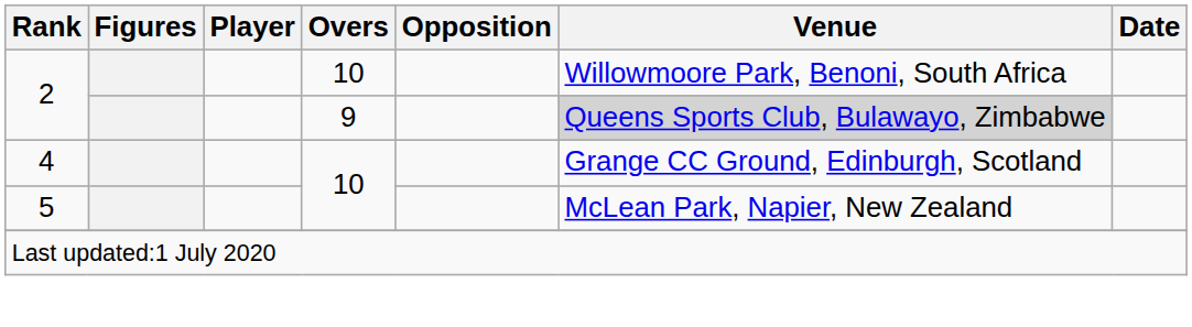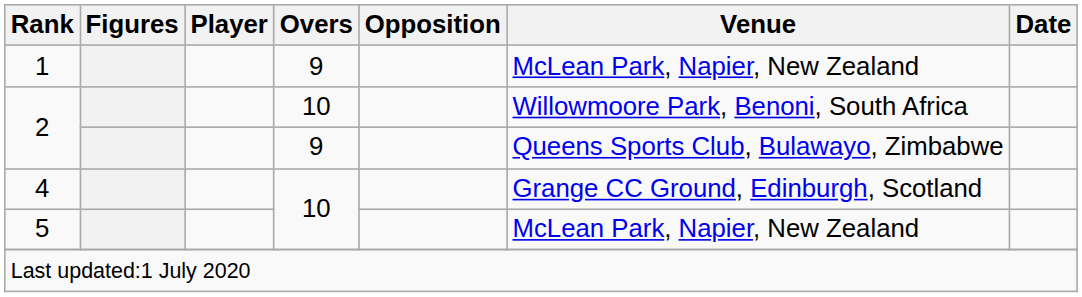 <table class="wikitable plainrowheaders sortable">
 <tr>
 <th scope=col>Rank</th>
 <th scope=col>Figures</th>
 <th scope=col>Player</th>
 <th scope=col>Overs</th>
 <th scope=col>Opposition</th>
 <th scope=col>Venue</th>
 <th scope=col>Date</th>
+</tr>
+<tr>
+<td style="text-align:center">1</td>
+<th scope=row style=text-align:center;></th>
+<td></td>
+<td style="text-align:center">9</td>
+<td></td>
+<td><a href='#'>McLean Park</a>, <a href='#'>Napier</a>, New Zealand</td>
+<td></td>
 </tr>
 <tr>
 <td style="text-align:center" rowspan=2>2</td>
 <th scope=row style=text-align:center;></th>
 <td></td>
 <td style="text-align:center">10</td>
 <td></td>
 <td><a href='#'>Willowmoore Park</a>, <a href='#'>Benoni</a>, South Africa</td>
 <td></td>
 </tr>
 <tr>
 <th scope=row style=text-align:center;></th>
 <td></td>
 <td style="text-align:center">9</td>
 <td></td>
-<td style="background: lightgrey;"><a href='#'>Queens Sports Club</a>, <a href='#'>Bulawayo</a>, Zimbabwe</td>
+<td><a href='#'>Queens Sports Club</a>, <a href='#'>Bulawayo</a>, Zimbabwe</td>
 <td></td>
 </tr>
 <tr>
 <td style="text-align:center">4</td>
 <th scope=row style=text-align:center;></th>
 <td></td>
 <td style="text-align:center" rowspan=2>10</td>
 <td></td>
 <td><a href='#'>Grange CC Ground</a>, <a href='#'>Edinburgh</a>, Scotland</td>
 <td></td>
 </tr>
 <tr>
 <td style="text-align:center">5</td>
 <th scope=row style=text-align:center;></th>
 <td></td>
 <td></td>
 <td><a href='#'>McLean Park</a>, <a href='#'>Napier</a>, New Zealand</td>
 <td></td>
 </tr>
 <tr>
 </tr>
 <tr class=sortbottom>
 <td colspan=7><small>Last updated:1 July 2020</small></td>
 </tr>
 </table>
